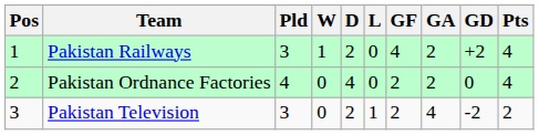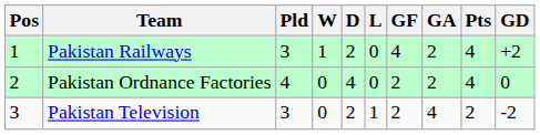 <table class="wikitable">
 <tr>
 <th>Pos</th>
 <th>Team</th>
 <th>Pld</th>
 <th>W</th>
 <th>D</th>
 <th>L</th>
 <th>GF</th>
 <th>GA</th>
+<th>Pts</th>
 <th>GD</th>
-<th>Pts</th>
 </tr>
 <tr style="background:#bfc">
 <td>1</td>
 <td><a href='#'>Pakistan Railways</a></td>
 <td>3</td>
 <td>1</td>
 <td>2</td>
 <td>0</td>
 <td>4</td>
 <td>2</td>
+<td>4</td>
 <td>+2</td>
-<td>4</td>
 </tr>
 <tr style="background:#bfc">
 <td>2</td>
 <td>Pakistan Ordnance Factories</td>
 <td>4</td>
 <td>0</td>
 <td>4</td>
 <td>0</td>
 <td>2</td>
 <td>2</td>
+<td>4</td>
 <td>0</td>
-<td>4</td>
 </tr>
 <tr>
 <td>3</td>
 <td><a href='#'>Pakistan Television</a></td>
 <td>3</td>
 <td>0</td>
 <td>2</td>
 <td>1</td>
 <td>2</td>
 <td>4</td>
+<td>2</td>
 <td>-2</td>
-<td>2</td>
 </tr>
 </table>
